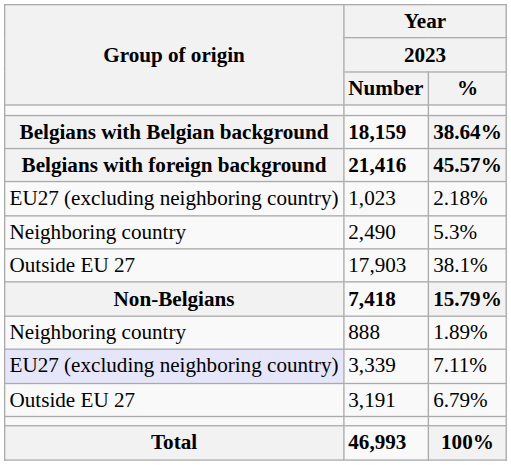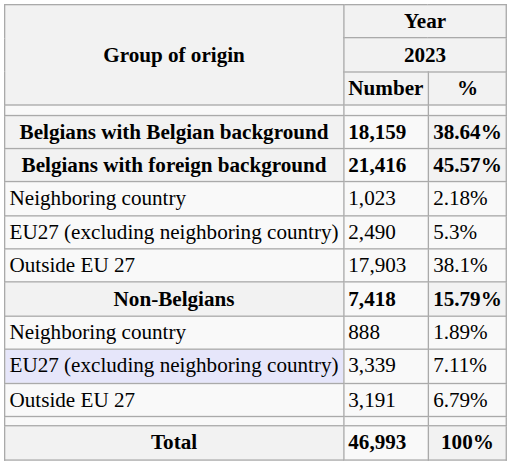 <table class="wikitable sortable mw-collapsible">
 <tr>
 <th rowspan="3">Group of origin</th>
 <th colspan="2">Year</th>
 </tr>
 <tr>
 <th colspan="2">2023</th>
 </tr>
 <tr>
 <th>Number</th>
 <th>%</th>
 </tr>
 <tr>
 <td></td>
 <td></td>
 <td></td>
 </tr>
 <tr>
 <th>Belgians with Belgian background</th>
 <td><strong>18,159</strong></td>
 <th>38.64%</th>
 </tr>
 <tr>
 <th>Belgians with foreign background</th>
 <td><strong>21,416</strong></td>
 <th>45.57%</th>
 </tr>
 <tr>
-<td>EU27 (excluding neighboring country)</td>
+<td>Neighboring country</td>
 <td>1,023</td>
 <td>2.18%</td>
 </tr>
 <tr>
-<td>Neighboring country</td>
+<td>EU27 (excluding neighboring country)</td>
 <td>2,490</td>
 <td>5.3%</td>
 </tr>
 <tr>
 <td>Outside EU 27</td>
 <td>17,903</td>
 <td>38.1%</td>
 </tr>
 <tr>
 <th>Non-Belgians</th>
 <td><strong>7,418</strong></td>
 <th>15.79%</th>
 </tr>
 <tr>
 <td>Neighboring country</td>
 <td>888</td>
 <td>1.89%</td>
 </tr>
 <tr>
 <td style="background: lavender;">EU27 (excluding neighboring country)</td>
 <td>3,339</td>
 <td>7.11%</td>
 </tr>
 <tr>
 <td>Outside EU 27</td>
 <td>3,191</td>
 <td>6.79%</td>
 </tr>
 <tr>
 <td></td>
 <td></td>
 <td></td>
 </tr>
 <tr>
 <th>Total</th>
 <td><strong>46,993</strong></td>
 <th>100%</th>
 </tr>
 </table>
